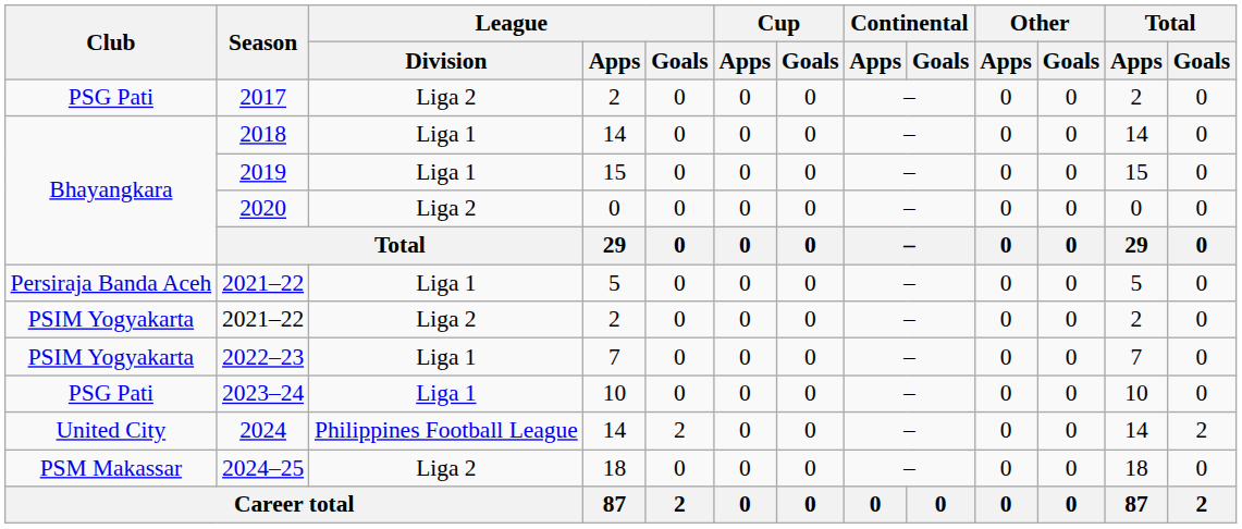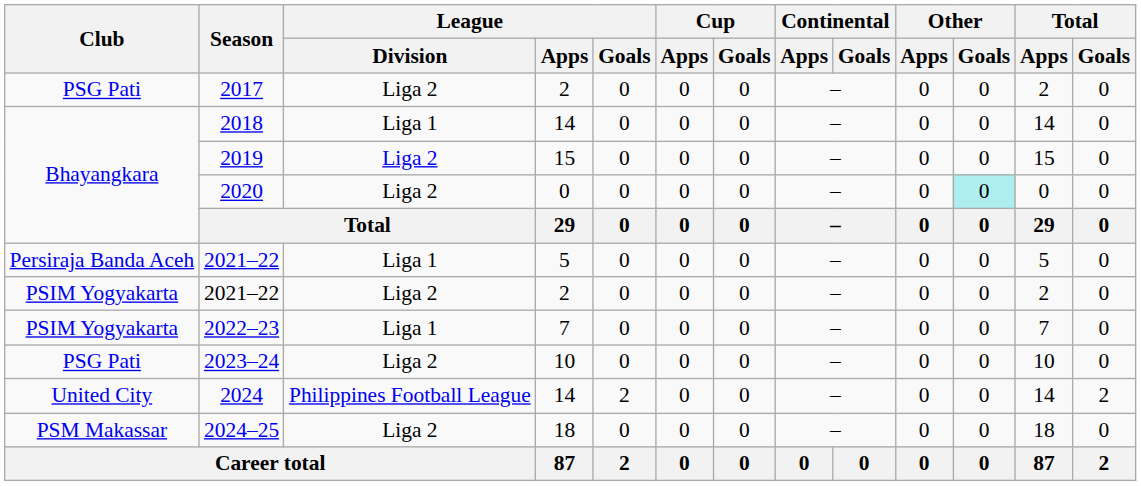 <table class="wikitable" style="text-align:center">
 <tr>
 <th rowspan="2">Club</th>
 <th rowspan="2">Season</th>
 <th colspan="3">League</th>
 <th colspan="2">Cup</th>
 <th colspan="2">Continental</th>
 <th colspan="2">Other</th>
 <th colspan="2">Total</th>
 </tr>
 <tr>
 <th>Division</th>
 <th>Apps</th>
 <th>Goals</th>
 <th>Apps</th>
 <th>Goals</th>
 <th>Apps</th>
 <th>Goals</th>
 <th>Apps</th>
 <th>Goals</th>
 <th>Apps</th>
 <th>Goals</th>
 </tr>
 <tr>
 <td rowspan="1" valign="center"><a href='#'>PSG Pati</a></td>
 <td><a href='#'>2017</a></td>
 <td>Liga 2</td>
 <td>2</td>
 <td>0</td>
 <td>0</td>
 <td>0</td>
 <td colspan="2">–</td>
 <td>0</td>
 <td>0</td>
 <td>2</td>
 <td>0</td>
 </tr>
 <tr>
 <td rowspan="4" valign="center"><a href='#'>Bhayangkara</a></td>
 <td><a href='#'>2018</a></td>
 <td rowspan="1" valign="center">Liga 1</td>
 <td>14</td>
 <td>0</td>
 <td>0</td>
 <td>0</td>
 <td colspan="2">–</td>
 <td>0</td>
 <td>0</td>
 <td>14</td>
 <td>0</td>
 </tr>
 <tr>
 <td><a href='#'>2019</a></td>
-<td rowspan="1">Liga 1</td>
+<td rowspan="1" valign="center"><a href='#'>Liga 2</a></td>
 <td>15</td>
 <td>0</td>
 <td>0</td>
 <td>0</td>
 <td colspan="2">–</td>
 <td>0</td>
 <td>0</td>
 <td>15</td>
 <td>0</td>
 </tr>
 <tr>
 <td><a href='#'>2020</a></td>
 <td>Liga 2</td>
 <td>0</td>
 <td>0</td>
 <td>0</td>
 <td>0</td>
 <td colspan="2">–</td>
 <td>0</td>
-<td>0</td>
+<td style="background: paleturquoise;">0</td>
 <td>0</td>
 <td>0</td>
 </tr>
 <tr>
 <th colspan="2">Total</th>
 <th>29</th>
 <th>0</th>
 <th>0</th>
 <th>0</th>
 <th colspan="2">–</th>
 <th>0</th>
 <th>0</th>
 <th>29</th>
 <th>0</th>
 </tr>
 <tr>
 <td><a href='#'>Persiraja Banda Aceh</a></td>
 <td><a href='#'>2021–22</a></td>
 <td rowspan="1">Liga 1</td>
 <td>5</td>
 <td>0</td>
 <td>0</td>
 <td>0</td>
 <td colspan="2">–</td>
 <td>0</td>
 <td>0</td>
 <td>5</td>
 <td>0</td>
 </tr>
 <tr>
 <td rowspan="1" valign="center"><a href='#'>PSIM Yogyakarta</a></td>
 <td>2021–22</td>
 <td rowspan="1" valign="center">Liga 2</td>
 <td>2</td>
 <td>0</td>
 <td>0</td>
 <td>0</td>
 <td colspan="2">–</td>
 <td>0</td>
 <td>0</td>
 <td>2</td>
 <td>0</td>
 </tr>
 <tr>
 <td rowspan="1" valign="center"><a href='#'>PSIM Yogyakarta</a></td>
 <td><a href='#'>2022–23</a></td>
 <td rowspan="1">Liga 1</td>
 <td>7</td>
 <td>0</td>
 <td>0</td>
 <td>0</td>
 <td colspan="2">–</td>
 <td>0</td>
 <td>0</td>
 <td>7</td>
 <td>0</td>
 </tr>
 <tr>
 <td rowspan="1" valign="center"><a href='#'>PSG Pati</a></td>
 <td><a href='#'>2023–24</a></td>
-<td rowspan="1" valign="center"><a href='#'>Liga 1</a></td>
+<td>Liga 2</td>
 <td>10</td>
 <td>0</td>
 <td>0</td>
 <td>0</td>
 <td colspan="2">–</td>
 <td>0</td>
 <td>0</td>
 <td>10</td>
 <td>0</td>
 </tr>
 <tr>
 <td rowspan="1"><a href='#'>United City</a></td>
 <td><a href='#'>2024</a></td>
 <td rowspan="1"><a href='#'>Philippines Football League</a></td>
 <td>14</td>
 <td>2</td>
 <td>0</td>
 <td>0</td>
 <td colspan="2">–</td>
 <td>0</td>
 <td>0</td>
 <td>14</td>
 <td>2</td>
 </tr>
 <tr>
 <td rowspan="1" valign="center"><a href='#'>PSM Makassar</a></td>
 <td><a href='#'>2024–25</a></td>
 <td>Liga 2</td>
 <td>18</td>
 <td>0</td>
 <td>0</td>
 <td>0</td>
 <td colspan="2">–</td>
 <td>0</td>
 <td>0</td>
 <td>18</td>
 <td>0</td>
 </tr>
 <tr>
 <th colspan="3">Career total</th>
 <th>87</th>
 <th>2</th>
 <th>0</th>
 <th>0</th>
 <th>0</th>
 <th>0</th>
 <th>0</th>
 <th>0</th>
 <th>87</th>
 <th>2</th>
 </tr>
 </table>
